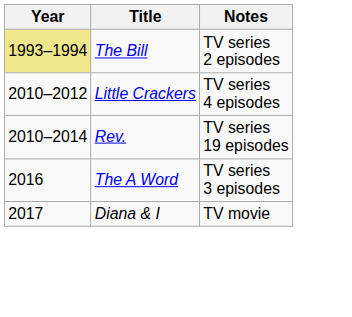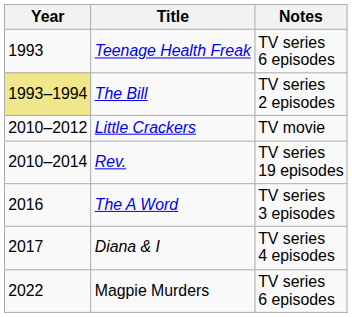 <table class="wikitable">
 <tr>
 <th>Year</th>
 <th>Title</th>
 <th>Notes</th>
+</tr>
+<tr>
+<td>1993</td>
+<td><em><a href='#'>Teenage Health Freak</a></em></td>
+<td>TV series <br> 6 episodes</td>
 </tr>
 <tr>
 <td style="background: khaki;">1993–1994</td>
 <td><em><a href='#'>The Bill</a></em></td>
 <td>TV series <br> 2 episodes</td>
 </tr>
 <tr>
 <td>2010–2012</td>
 <td><em><a href='#'>Little Crackers</a></em></td>
-<td>TV series <br> 4 episodes</td>
+<td>TV movie</td>
 </tr>
 <tr>
 <td>2010–2014</td>
 <td><em><a href='#'>Rev.</a></em></td>
 <td>TV series <br> 19 episodes</td>
 </tr>
 <tr>
 <td>2016</td>
 <td><em><a href='#'>The A Word</a></em></td>
 <td>TV series <br> 3 episodes</td>
 </tr>
 <tr>
 <td>2017</td>
 <td><em>Diana & I</em></td>
-<td>TV movie</td>
+<td>TV series <br> 4 episodes</td>
+</tr>
+<tr>
+<td>2022</td>
+<td>Magpie Murders</td>
+<td>TV series<br>6 episodes</td>
 </tr>
 </table>
